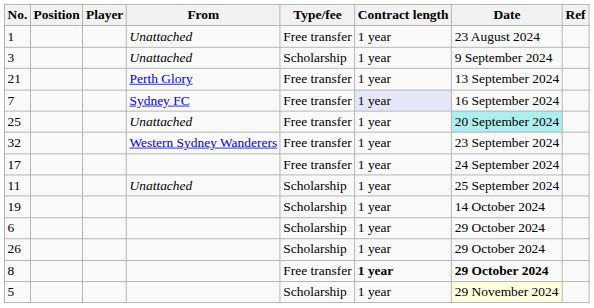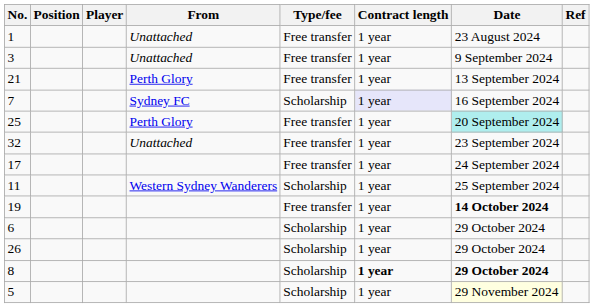 <table class="wikitable plainrowheaders sortable" style="text-align:center; text-align:left">
 <tr>
 <th scope="col">No.</th>
 <th scope="col">Position</th>
 <th scope="col">Player</th>
 <th scope="col">From</th>
 <th scope="col">Type/fee</th>
 <th scope="col">Contract length</th>
 <th scope="col">Date</th>
 <th scope="col" class="unsortable">Ref</th>
 </tr>
 <tr>
 <td>1</td>
 <td></td>
 <td align=left></td>
 <td><em>Unattached</em></td>
 <td>Free transfer</td>
 <td>1 year</td>
 <td>23 August 2024</td>
 <td></td>
 </tr>
 <tr>
 <td>3</td>
 <td></td>
 <td align=left></td>
 <td><em>Unattached</em></td>
-<td>Scholarship</td>
+<td>Free transfer</td>
 <td>1 year</td>
 <td>9 September 2024</td>
 <td></td>
 </tr>
 <tr>
 <td>21</td>
 <td></td>
 <td align=left></td>
 <td><a href='#'>Perth Glory</a></td>
 <td>Free transfer</td>
 <td>1 year</td>
 <td>13 September 2024</td>
 <td></td>
 </tr>
 <tr>
 <td>7</td>
 <td></td>
 <td align=left></td>
 <td><a href='#'>Sydney FC</a></td>
-<td>Free transfer</td>
+<td>Scholarship</td>
 <td style="background: lavender;">1 year</td>
 <td>16 September 2024</td>
 <td></td>
 </tr>
 <tr>
 <td>25</td>
 <td></td>
 <td align=left></td>
-<td><em>Unattached</em></td>
+<td><a href='#'>Perth Glory</a></td>
 <td>Free transfer</td>
 <td>1 year</td>
 <td style="background: paleturquoise;">20 September 2024</td>
 <td></td>
 </tr>
 <tr>
 <td>32</td>
 <td></td>
 <td align=left></td>
-<td><a href='#'>Western Sydney Wanderers</a></td>
+<td><em>Unattached</em></td>
 <td>Free transfer</td>
 <td>1 year</td>
 <td>23 September 2024</td>
 <td></td>
 </tr>
 <tr>
 <td>17</td>
 <td></td>
 <td align=left></td>
 <td></td>
 <td>Free transfer</td>
 <td>1 year</td>
 <td>24 September 2024</td>
 <td></td>
 </tr>
 <tr>
 <td>11</td>
 <td></td>
 <td align=left></td>
-<td><em>Unattached</em></td>
+<td><a href='#'>Western Sydney Wanderers</a></td>
 <td>Scholarship</td>
 <td>1 year</td>
 <td>25 September 2024</td>
 <td></td>
 </tr>
 <tr>
 <td>19</td>
 <td></td>
 <td align=left></td>
 <td></td>
-<td>Scholarship</td>
+<td>Free transfer</td>
 <td>1 year</td>
-<td>14 October 2024</td>
+<td><strong>14 October 2024</strong></td>
 <td></td>
 </tr>
 <tr>
 <td>6</td>
 <td></td>
 <td align=left></td>
 <td></td>
 <td>Scholarship</td>
 <td>1 year</td>
 <td>29 October 2024</td>
 <td></td>
 </tr>
 <tr>
 <td>26</td>
 <td></td>
 <td align=left></td>
 <td></td>
 <td>Scholarship</td>
 <td>1 year</td>
 <td>29 October 2024</td>
 <td></td>
 </tr>
 <tr>
 <td>8</td>
 <td></td>
 <td align=left></td>
 <td></td>
-<td>Free transfer</td>
+<td>Scholarship</td>
 <td><strong>1 year</strong></td>
 <td><strong>29 October 2024</strong></td>
 <td></td>
 </tr>
 <tr>
 <td>5</td>
 <td></td>
 <td align=left></td>
 <td></td>
 <td>Scholarship</td>
 <td>1 year</td>
 <td style="background: lightyellow;">29 November 2024</td>
 <td></td>
 </tr>
 </table>
